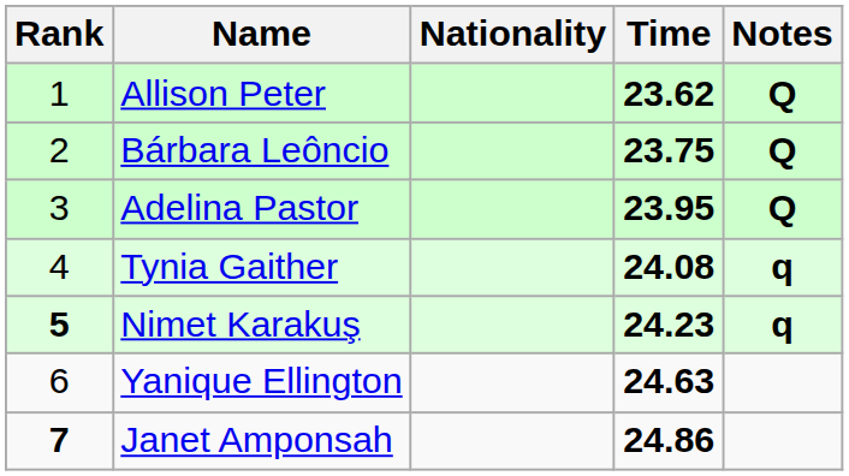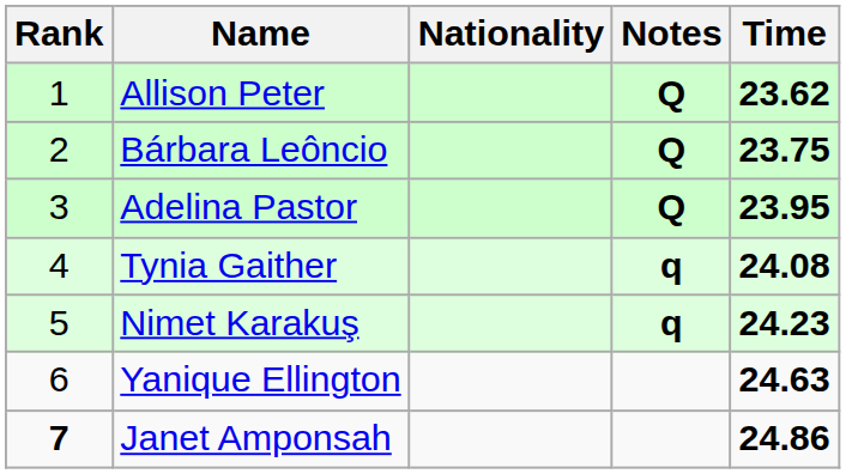 <table class="wikitable sortable" style="text-align:center">
 <tr>
 <th>Rank</th>
 <th>Name</th>
 <th>Nationality</th>
+<th>Notes</th>
 <th>Time</th>
-<th>Notes</th>
 </tr>
 <tr bgcolor=ccffcc>
 <td>1</td>
 <td align=left><a href='#'>Allison Peter</a></td>
 <td align=left></td>
+<td><strong>Q</strong></td>
 <td><strong>23.62</strong></td>
-<td><strong>Q</strong></td>
 </tr>
 <tr bgcolor=ccffcc>
 <td>2</td>
 <td align=left><a href='#'>Bárbara Leôncio</a></td>
 <td align=left></td>
+<td><strong>Q</strong></td>
 <td><strong>23.75</strong></td>
-<td><strong>Q</strong></td>
 </tr>
 <tr bgcolor=ccffcc>
 <td>3</td>
 <td align=left><a href='#'>Adelina Pastor</a></td>
 <td align=left></td>
+<td><strong>Q</strong></td>
 <td><strong>23.95</strong></td>
-<td><strong>Q</strong></td>
 </tr>
 <tr bgcolor=ddffdd>
 <td>4</td>
 <td align=left><a href='#'>Tynia Gaither</a></td>
 <td align=left></td>
+<td><strong>q</strong></td>
 <td><strong>24.08</strong></td>
-<td><strong>q</strong></td>
 </tr>
 <tr bgcolor=ddffdd>
-<td><strong>5</strong></td>
+<td>5</td>
 <td align=left><a href='#'>Nimet Karakuş</a></td>
 <td align=left></td>
+<td><strong>q</strong></td>
 <td><strong>24.23</strong></td>
-<td><strong>q</strong></td>
 </tr>
 <tr>
 <td>6</td>
 <td align=left><a href='#'>Yanique Ellington</a></td>
 <td align=left></td>
+<td></td>
 <td><strong>24.63</strong></td>
-<td></td>
 </tr>
 <tr>
 <td><strong>7</strong></td>
 <td align=left><a href='#'>Janet Amponsah</a></td>
 <td align=left></td>
+<td></td>
 <td><strong>24.86</strong></td>
-<td></td>
 </tr>
 </table>
